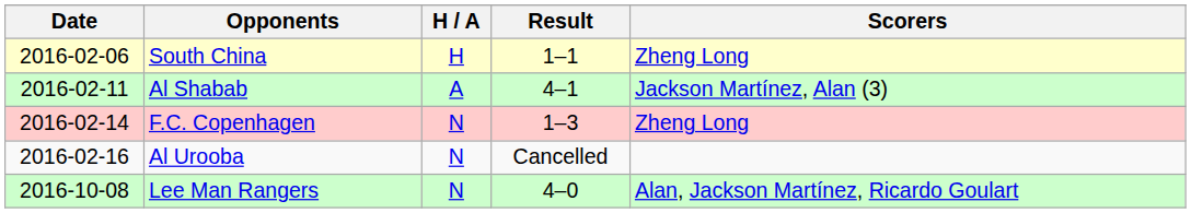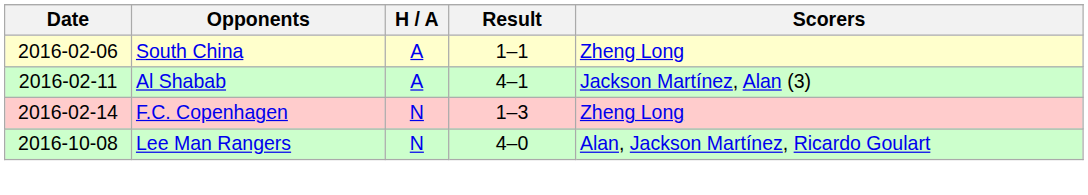 <table class="wikitable" style="width:70%; text-align:center">
 <tr style="background:#f0f6ff;">
 </tr>
 <tr>
 <th width=10%>Date</th>
 <th width=20%>Opponents</th>
 <th width=5%>H / A</th>
 <th width=10%>Result</th>
 <th width=40%>Scorers</th>
 </tr>
 <tr bgcolor="#ffffcc">
 <td>2016-02-06</td>
 <td align=left> <a href='#'>South China</a></td>
-<td><a href='#'>H</a></td>
+<td><a href='#'>A</a></td>
 <td>1–1</td>
 <td align=left><a href='#'>Zheng Long</a></td>
 </tr>
 <tr bgcolor="#ccffcc">
 <td>2016-02-11</td>
 <td align=left> <a href='#'>Al Shabab</a></td>
 <td><a href='#'>A</a></td>
 <td>4–1</td>
 <td align=left><a href='#'>Jackson Martínez</a>, <a href='#'>Alan</a> (3)</td>
 </tr>
 <tr bgcolor="#ffcccc">
 <td>2016-02-14</td>
 <td align=left> <a href='#'>F.C. Copenhagen</a></td>
 <td><a href='#'>N</a></td>
 <td>1–3</td>
 <td align=left><a href='#'>Zheng Long</a></td>
 </tr>
-<tr>
-<td>2016-02-16</td>
-<td align=left> <a href='#'>Al Urooba</a></td>
-<td><a href='#'>N</a></td>
-<td>Cancelled</td>
-<td align=left></td>
-</tr>
 <tr bgcolor="#ccffcc">
 <td>2016-10-08</td>
 <td align=left> <a href='#'>Lee Man Rangers</a></td>
 <td><a href='#'>N</a></td>
 <td>4–0</td>
 <td align=left><a href='#'>Alan</a>, <a href='#'>Jackson Martínez</a>, <a href='#'>Ricardo Goulart</a></td>
 </tr>
 </table>
